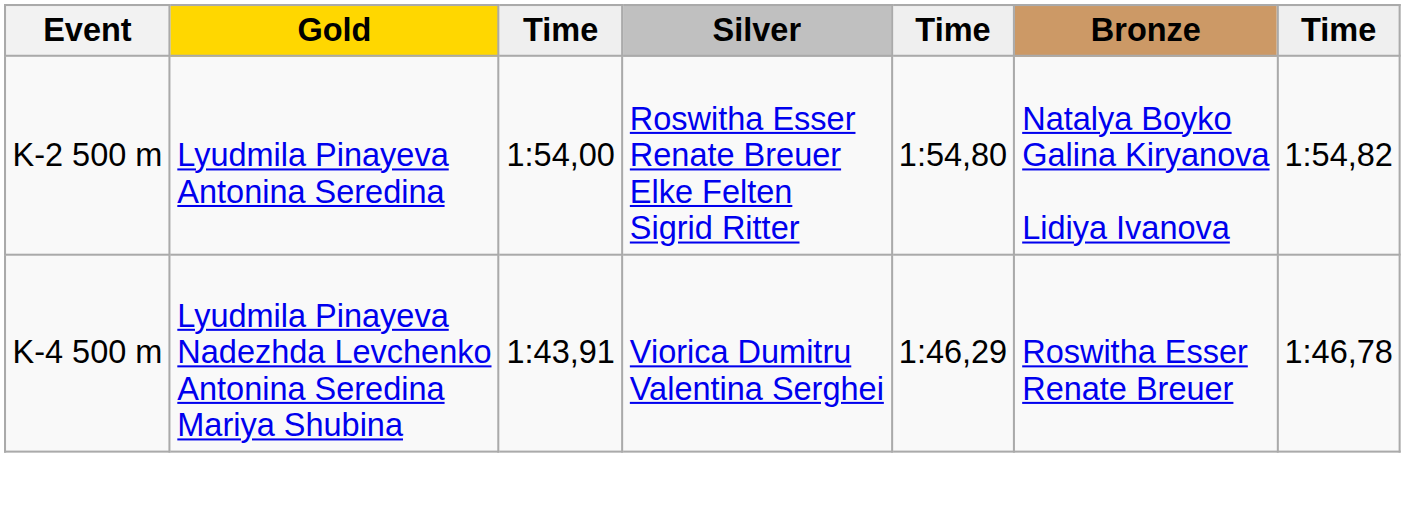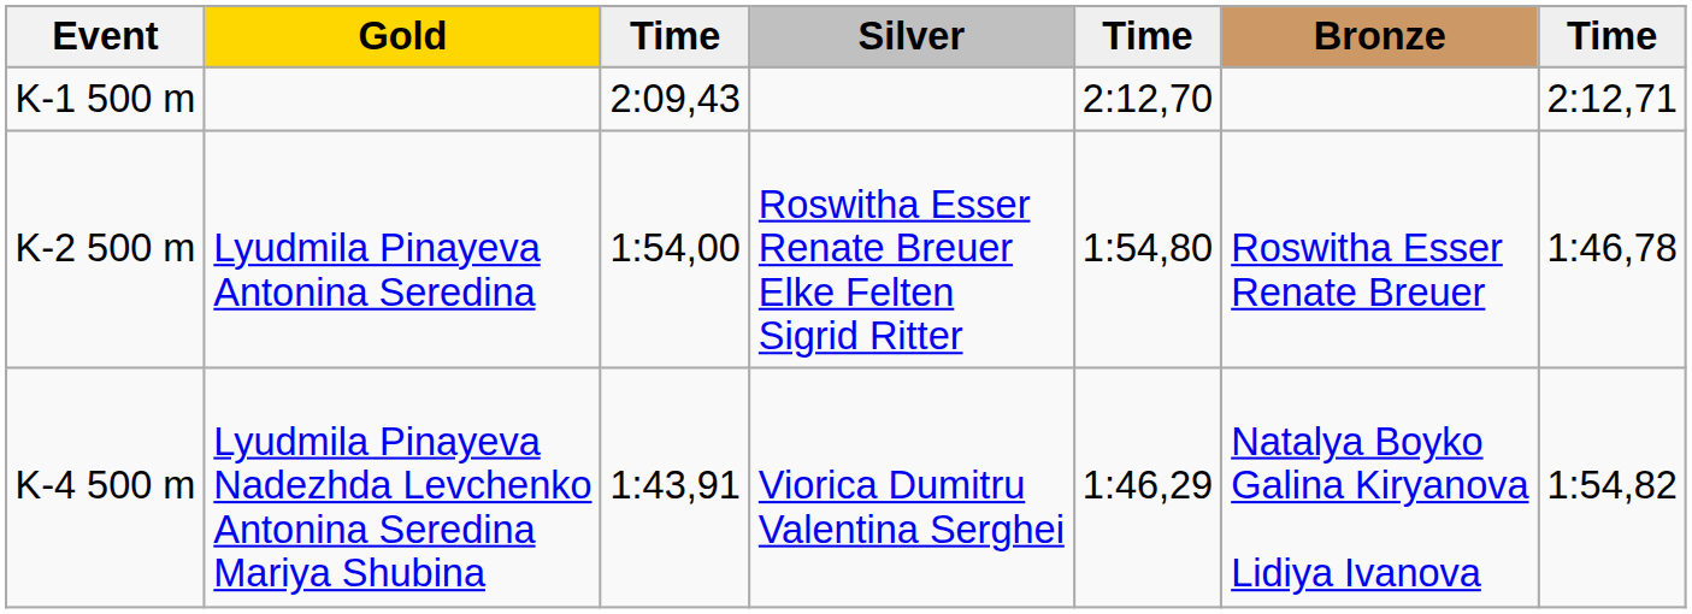 <table class="wikitable">
 <tr>
 <th>Event</th>
 <td align=center bgcolor="gold"><strong>Gold</strong></td>
 <td align=center bgcolor="EFEFEF"><strong>Time</strong></td>
 <td align=center bgcolor="silver"><strong>Silver</strong></td>
 <td align=center bgcolor="EFEFEF"><strong>Time</strong></td>
 <td align=center bgcolor="CC9966"><strong>Bronze</strong></td>
 <td align=center bgcolor="EFEFEF"><strong>Time</strong></td>
 </tr>
 <tr>
+<td>K-1 500 m</td>
+<td></td>
+<td>2:09,43</td>
+<td></td>
+<td>2:12,70</td>
+<td></td>
+<td>2:12,71</td>
+</tr>
+<tr>
 <td>K-2 500 m</td>
 <td><br><a href='#'>Lyudmila Pinayeva</a><br><a href='#'>Antonina Seredina</a></td>
 <td>1:54,00</td>
 <td><br><a href='#'>Roswitha Esser</a><br><a href='#'>Renate Breuer</a><br><a href='#'>Elke Felten</a><br><a href='#'>Sigrid Ritter</a></td>
 <td>1:54,80</td>
-<td><br><a href='#'>Natalya Boyko</a><br><a href='#'>Galina Kiryanova</a><br><br><a href='#'>Lidiya Ivanova</a></td>
-<td>1:54,82</td>
+<td><br><a href='#'>Roswitha Esser</a><br><a href='#'>Renate Breuer</a></td>
+<td>1:46,78</td>
 </tr>
 <tr>
 <td>K-4 500 m</td>
 <td><br><a href='#'>Lyudmila Pinayeva</a><br><a href='#'>Nadezhda Levchenko</a><br><a href='#'>Antonina Seredina</a><br><a href='#'>Mariya Shubina</a></td>
 <td>1:43,91</td>
 <td><br><a href='#'>Viorica Dumitru</a><br><a href='#'>Valentina Serghei</a></td>
 <td>1:46,29</td>
-<td><br><a href='#'>Roswitha Esser</a><br><a href='#'>Renate Breuer</a></td>
-<td>1:46,78</td>
+<td><br><a href='#'>Natalya Boyko</a><br><a href='#'>Galina Kiryanova</a><br><br><a href='#'>Lidiya Ivanova</a></td>
+<td>1:54,82</td>
 </tr>
 </table>
